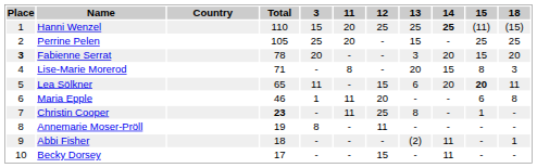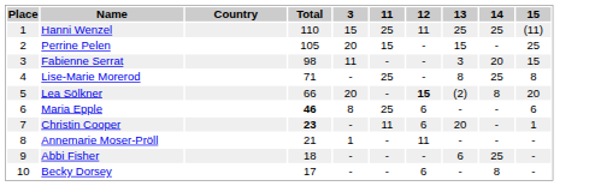 <table border="0" style="border: 1px solid #999; background-color:#FFFFFF; text-align:center; font-size:86%; line-height:15px;">
 <tr align="center" bgcolor="#CCCCCC">
 <th width=35>Place</th>
 <th width=170>Name</th>
 <th width=120>Country</th>
 <th width=50>Total</th>
 <th width=40>3</th>
 <th width=40>11</th>
 <th width=40>12</th>
 <th width=40>13</th>
 <th width=40>14</th>
 <th width=40>15</th>
-<th width=40>18</th>
 </tr>
 <tr bgcolor="#EFEFEF">
 <td>1</td>
 <td align="left"><a href='#'>Hanni Wenzel</a></td>
 <td align="left"></td>
 <td>110</td>
 <td>15</td>
-<td>20</td>
+<td>25</td>
+<td>11</td>
 <td>25</td>
 <td>25</td>
-<td><strong>25</strong></td>
 <td>(11)</td>
-<td>(15)</td>
 </tr>
 <tr>
 <td>2</td>
 <td align="left"><a href='#'>Perrine Pelen</a></td>
 <td align="left"></td>
 <td>105</td>
-<td>25</td>
 <td>20</td>
+<td>15</td>
 <td>-</td>
 <td>15</td>
 <td>-</td>
 <td>25</td>
-<td>25</td>
 </tr>
 <tr bgcolor="#EFEFEF">
-<td><strong>3</strong></td>
+<td>3</td>
 <td align="left"><a href='#'>Fabienne Serrat</a></td>
 <td align="left"></td>
-<td>78</td>
-<td>20</td>
+<td>98</td>
+<td>11</td>
 <td>-</td>
 <td>-</td>
 <td>3</td>
 <td>20</td>
 <td>15</td>
-<td>20</td>
 </tr>
 <tr>
 <td>4</td>
 <td align="left"><a href='#'>Lise-Marie Morerod</a></td>
 <td align="left"></td>
 <td>71</td>
 <td>-</td>
+<td>25</td>
+<td>-</td>
 <td>8</td>
-<td>-</td>
-<td>20</td>
-<td>15</td>
+<td>25</td>
 <td>8</td>
-<td>3</td>
 </tr>
 <tr bgcolor="#EFEFEF">
 <td>5</td>
 <td align="left"><a href='#'>Lea Sölkner</a></td>
 <td align="left"></td>
-<td>65</td>
-<td>11</td>
+<td>66</td>
+<td>20</td>
 <td>-</td>
-<td>15</td>
-<td>6</td>
+<td><strong>15</strong></td>
+<td>(2)</td>
+<td>8</td>
 <td>20</td>
-<td><strong>20</strong></td>
-<td>11</td>
 </tr>
 <tr>
 <td>6</td>
 <td align="left"><a href='#'>Maria Epple</a></td>
 <td align="left"></td>
-<td>46</td>
-<td>1</td>
-<td>11</td>
-<td>20</td>
+<td><strong>46</strong></td>
+<td>8</td>
+<td>25</td>
+<td>6</td>
 <td>-</td>
 <td>-</td>
 <td>6</td>
-<td>8</td>
 </tr>
 <tr bgcolor="#EFEFEF">
 <td>7</td>
 <td align="left"><a href='#'>Christin Cooper</a></td>
 <td align="left"></td>
 <td><strong>23</strong></td>
 <td>-</td>
 <td>11</td>
-<td>25</td>
-<td>8</td>
+<td>6</td>
+<td>20</td>
 <td>-</td>
 <td>1</td>
-<td>-</td>
 </tr>
 <tr>
 <td>8</td>
 <td align="left"><a href='#'>Annemarie Moser-Pröll</a></td>
 <td align="left"></td>
-<td>19</td>
-<td>8</td>
+<td>21</td>
+<td>1</td>
 <td>-</td>
 <td>11</td>
-<td>-</td>
 <td>-</td>
 <td>-</td>
 <td>-</td>
 </tr>
 <tr bgcolor="#EFEFEF">
 <td>9</td>
 <td align="left"><a href='#'>Abbi Fisher</a></td>
 <td align="left"></td>
 <td>18</td>
 <td>-</td>
 <td>-</td>
 <td>-</td>
-<td>(2)</td>
-<td>11</td>
+<td>6</td>
+<td>25</td>
 <td>-</td>
-<td>1</td>
 </tr>
 <tr>
 <td>10</td>
 <td align="left"><a href='#'>Becky Dorsey</a></td>
 <td align="left"></td>
 <td>17</td>
 <td>-</td>
 <td>-</td>
-<td>15</td>
+<td>6</td>
 <td>-</td>
-<td>11</td>
-<td>-</td>
+<td>8</td>
 <td>-</td>
 </tr>
 </table>
